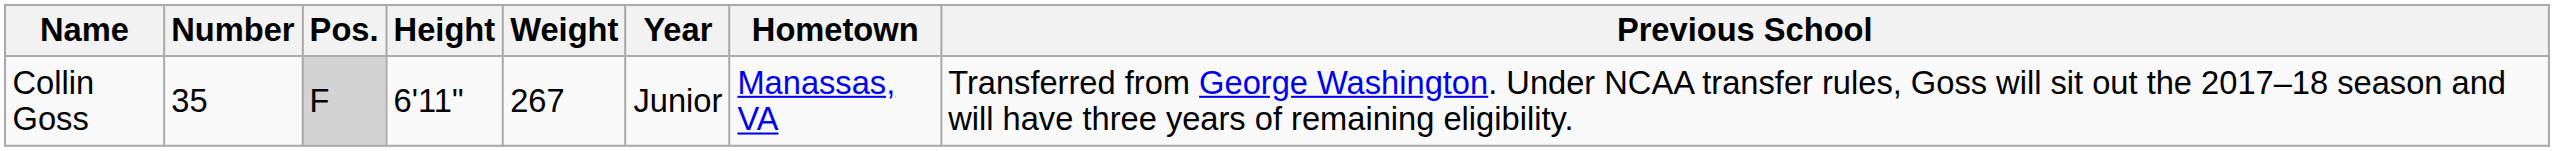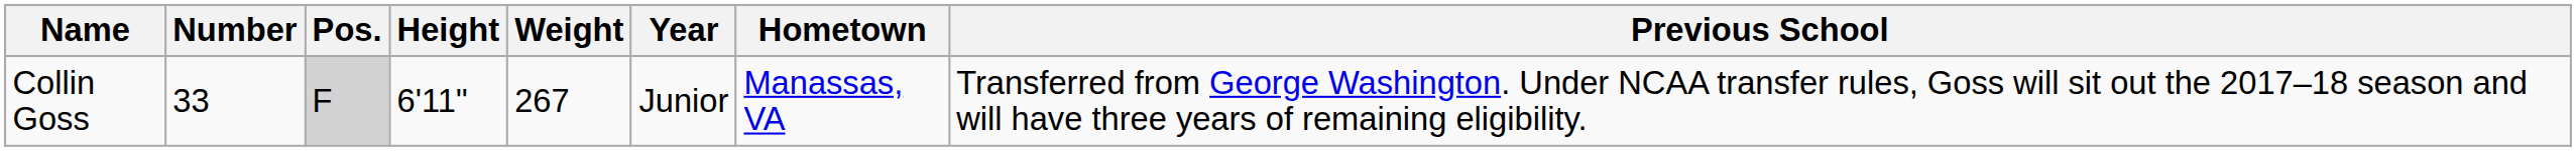 <table class="wikitable sortable" border="1">
 <tr>
 <th>Name</th>
 <th>Number</th>
 <th>Pos.</th>
 <th>Height</th>
 <th>Weight</th>
 <th>Year</th>
 <th>Hometown</th>
 <th class="unsortable">Previous School</th>
 </tr>
 <tr>
 <td>Collin Goss</td>
-<td>35</td>
+<td>33</td>
 <td style="background: lightgrey;">F</td>
 <td>6'11"</td>
 <td>267</td>
 <td>Junior</td>
 <td><a href='#'>Manassas, VA</a></td>
 <td>Transferred from <a href='#'>George Washington</a>. Under NCAA transfer rules, Goss will sit out the 2017–18 season and will have three years of remaining eligibility.</td>
 </tr>
 </table>
